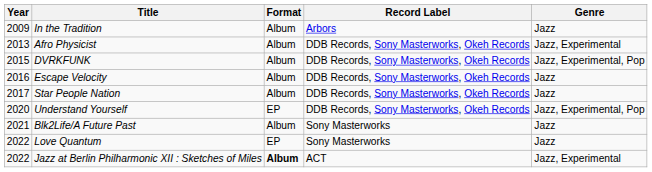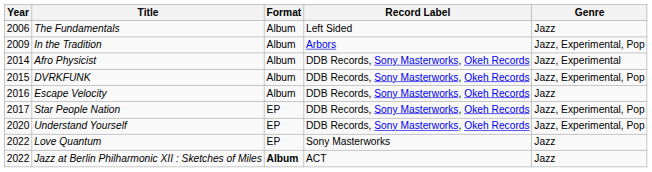 <table class="wikitable sortable">
 <tr>
 <th>Year</th>
 <th>Title</th>
 <th>Format</th>
 <th>Record Label</th>
 <th>Genre</th>
 </tr>
 <tr>
+<td>2006</td>
+<td><em>The Fundamentals</em></td>
+<td>Album</td>
+<td>Left Sided</td>
+<td>Jazz</td>
+</tr>
+<tr>
 <td>2009</td>
 <td><em>In the Tradition</em></td>
 <td>Album</td>
 <td><a href='#'>Arbors</a></td>
-<td>Jazz</td>
+<td>Jazz, Experimental, Pop</td>
 </tr>
 <tr>
-<td>2013</td>
+<td>2014</td>
 <td><em>Afro Physicist</em></td>
 <td>Album</td>
 <td>DDB Records, <a href='#'>Sony Masterworks</a>, <a href='#'>Okeh Records</a></td>
 <td>Jazz, Experimental</td>
 </tr>
 <tr>
 <td>2015</td>
 <td><em>DVRKFUNK</em></td>
 <td>Album</td>
 <td>DDB Records, <a href='#'>Sony Masterworks</a>, <a href='#'>Okeh Records</a></td>
 <td>Jazz, Experimental, Pop</td>
 </tr>
 <tr>
 <td>2016</td>
 <td><em>Escape Velocity</em></td>
 <td>Album</td>
 <td>DDB Records, <a href='#'>Sony Masterworks</a>, <a href='#'>Okeh Records</a></td>
 <td>Jazz</td>
 </tr>
 <tr>
 <td>2017</td>
 <td><em>Star People Nation</em></td>
-<td>Album</td>
+<td>EP</td>
 <td>DDB Records, <a href='#'>Sony Masterworks</a>, <a href='#'>Okeh Records</a></td>
-<td>Jazz</td>
+<td>Jazz, Experimental, Pop</td>
 </tr>
 <tr>
 <td>2020</td>
 <td><em>Understand Yourself</em></td>
 <td>EP</td>
 <td>DDB Records, <a href='#'>Sony Masterworks</a>, <a href='#'>Okeh Records</a></td>
 <td>Jazz, Experimental, Pop</td>
-</tr>
-<tr>
-<td>2021</td>
-<td><em>Blk2Life/A Future Past</em></td>
-<td>Album</td>
-<td>Sony Masterworks</td>
-<td>Jazz</td>
 </tr>
 <tr>
 <td>2022</td>
 <td><em>Love Quantum</em></td>
 <td>EP</td>
 <td>Sony Masterworks</td>
 <td>Jazz</td>
 </tr>
 <tr>
 <td>2022</td>
 <td><em>Jazz at Berlin Philharmonic XII : Sketches of Miles</em></td>
 <td><strong>Album</strong></td>
 <td>ACT</td>
-<td>Jazz, Experimental</td>
+<td>Jazz</td>
 </tr>
 </table>
